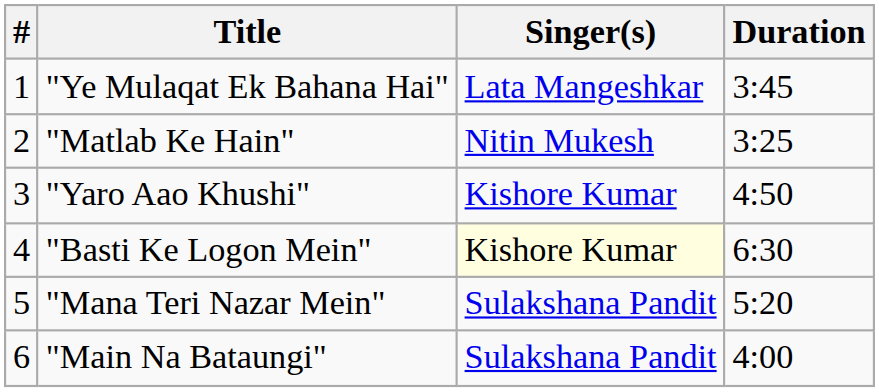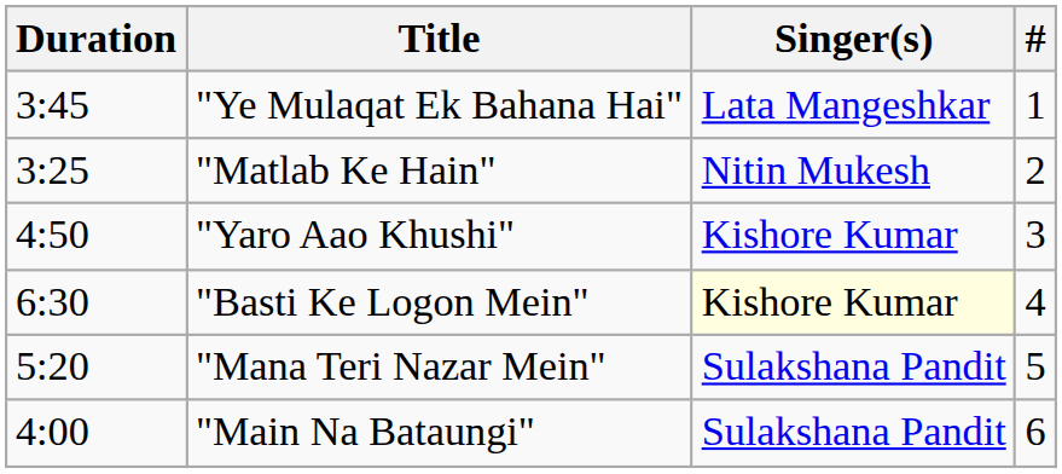 <table class="wikitable">
 <tr>
-<th>#</th>
+<th>Duration</th>
 <th>Title</th>
 <th>Singer(s)</th>
-<th>Duration</th>
+<th>#</th>
 </tr>
 <tr>
-<td>1</td>
+<td>3:45</td>
 <td>"Ye Mulaqat Ek Bahana Hai"</td>
 <td><a href='#'>Lata Mangeshkar</a></td>
-<td>3:45</td>
+<td>1</td>
 </tr>
 <tr>
-<td>2</td>
+<td>3:25</td>
 <td>"Matlab Ke Hain"</td>
 <td><a href='#'>Nitin Mukesh</a></td>
-<td>3:25</td>
+<td>2</td>
 </tr>
 <tr>
-<td>3</td>
+<td>4:50</td>
 <td>"Yaro Aao Khushi"</td>
 <td><a href='#'>Kishore Kumar</a></td>
-<td>4:50</td>
+<td>3</td>
 </tr>
 <tr>
-<td>4</td>
+<td>6:30</td>
 <td>"Basti Ke Logon Mein"</td>
 <td style="background: lightyellow;">Kishore Kumar</td>
-<td>6:30</td>
+<td>4</td>
 </tr>
 <tr>
-<td>5</td>
+<td>5:20</td>
 <td>"Mana Teri Nazar Mein"</td>
 <td><a href='#'>Sulakshana Pandit</a></td>
-<td>5:20</td>
+<td>5</td>
 </tr>
 <tr>
-<td>6</td>
+<td>4:00</td>
 <td>"Main Na Bataungi"</td>
 <td><a href='#'>Sulakshana Pandit</a></td>
-<td>4:00</td>
+<td>6</td>
 </tr>
 </table>
